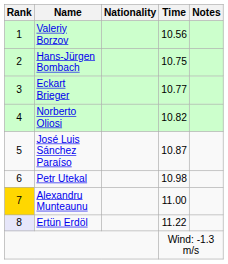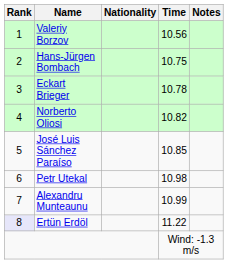 <table class="wikitable sortable" style="text-align:center;width: 55%">
 <tr>
 <th>Rank</th>
 <th>Name</th>
 <th>Nationality</th>
 <th>Time</th>
 <th>Notes</th>
 </tr>
 <tr bgcolor=ccffcc>
 <td>1</td>
 <td align=left><a href='#'>Valeriy Borzov</a></td>
 <td align=left></td>
 <td>10.56</td>
 <td></td>
 </tr>
 <tr bgcolor=ccffcc>
 <td>2</td>
 <td align=left><a href='#'>Hans-Jürgen Bombach</a></td>
 <td align=left></td>
 <td>10.75</td>
 <td></td>
 </tr>
 <tr bgcolor=ccffcc>
 <td>3</td>
 <td align=left><a href='#'>Eckart Brieger</a></td>
 <td align=left></td>
-<td>10.77</td>
+<td>10.78</td>
 <td></td>
 </tr>
 <tr bgcolor=ccffcc>
 <td>4</td>
 <td align=left><a href='#'>Norberto Oliosi</a></td>
 <td align=left></td>
 <td>10.82</td>
 <td></td>
 </tr>
 <tr>
 <td>5</td>
 <td align=left><a href='#'>José Luis Sánchez Paraíso</a></td>
 <td align=left></td>
-<td>10.87</td>
+<td>10.85</td>
 <td></td>
 </tr>
 <tr>
 <td>6</td>
 <td align=left><a href='#'>Petr Utekal</a></td>
 <td align=left></td>
 <td>10.98</td>
 <td></td>
 </tr>
 <tr>
-<td style="background: gold;">7</td>
+<td>7</td>
 <td align=left><a href='#'>Alexandru Munteaunu</a></td>
 <td align=left></td>
-<td>11.00</td>
+<td>10.99</td>
 <td></td>
 </tr>
 <tr>
 <td style="background: lavender;">8</td>
 <td align=left><a href='#'>Ertün Erdöl</a></td>
 <td align=left></td>
 <td>11.22</td>
 <td></td>
 </tr>
 <tr>
 <td colspan="3"></td>
 <td colspan="2">Wind: -1.3 m/s</td>
 </tr>
 </table>
